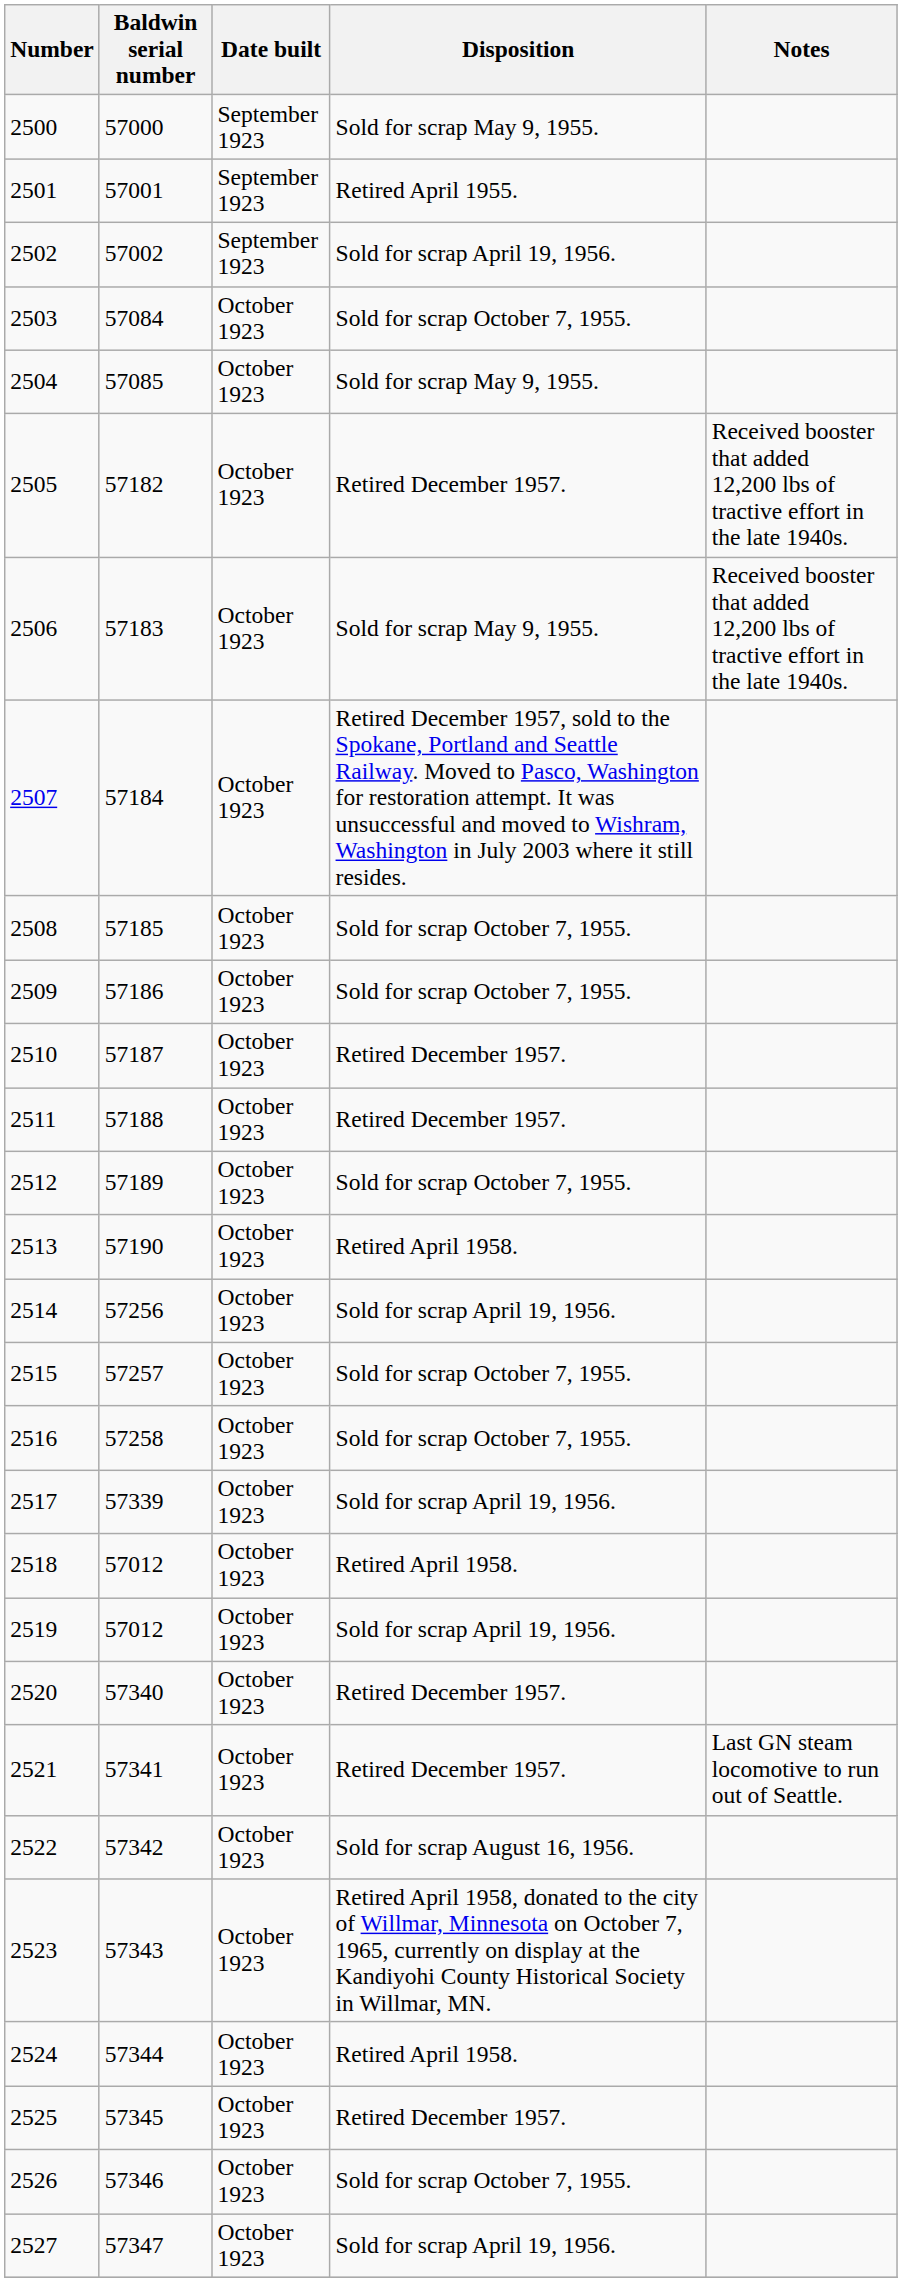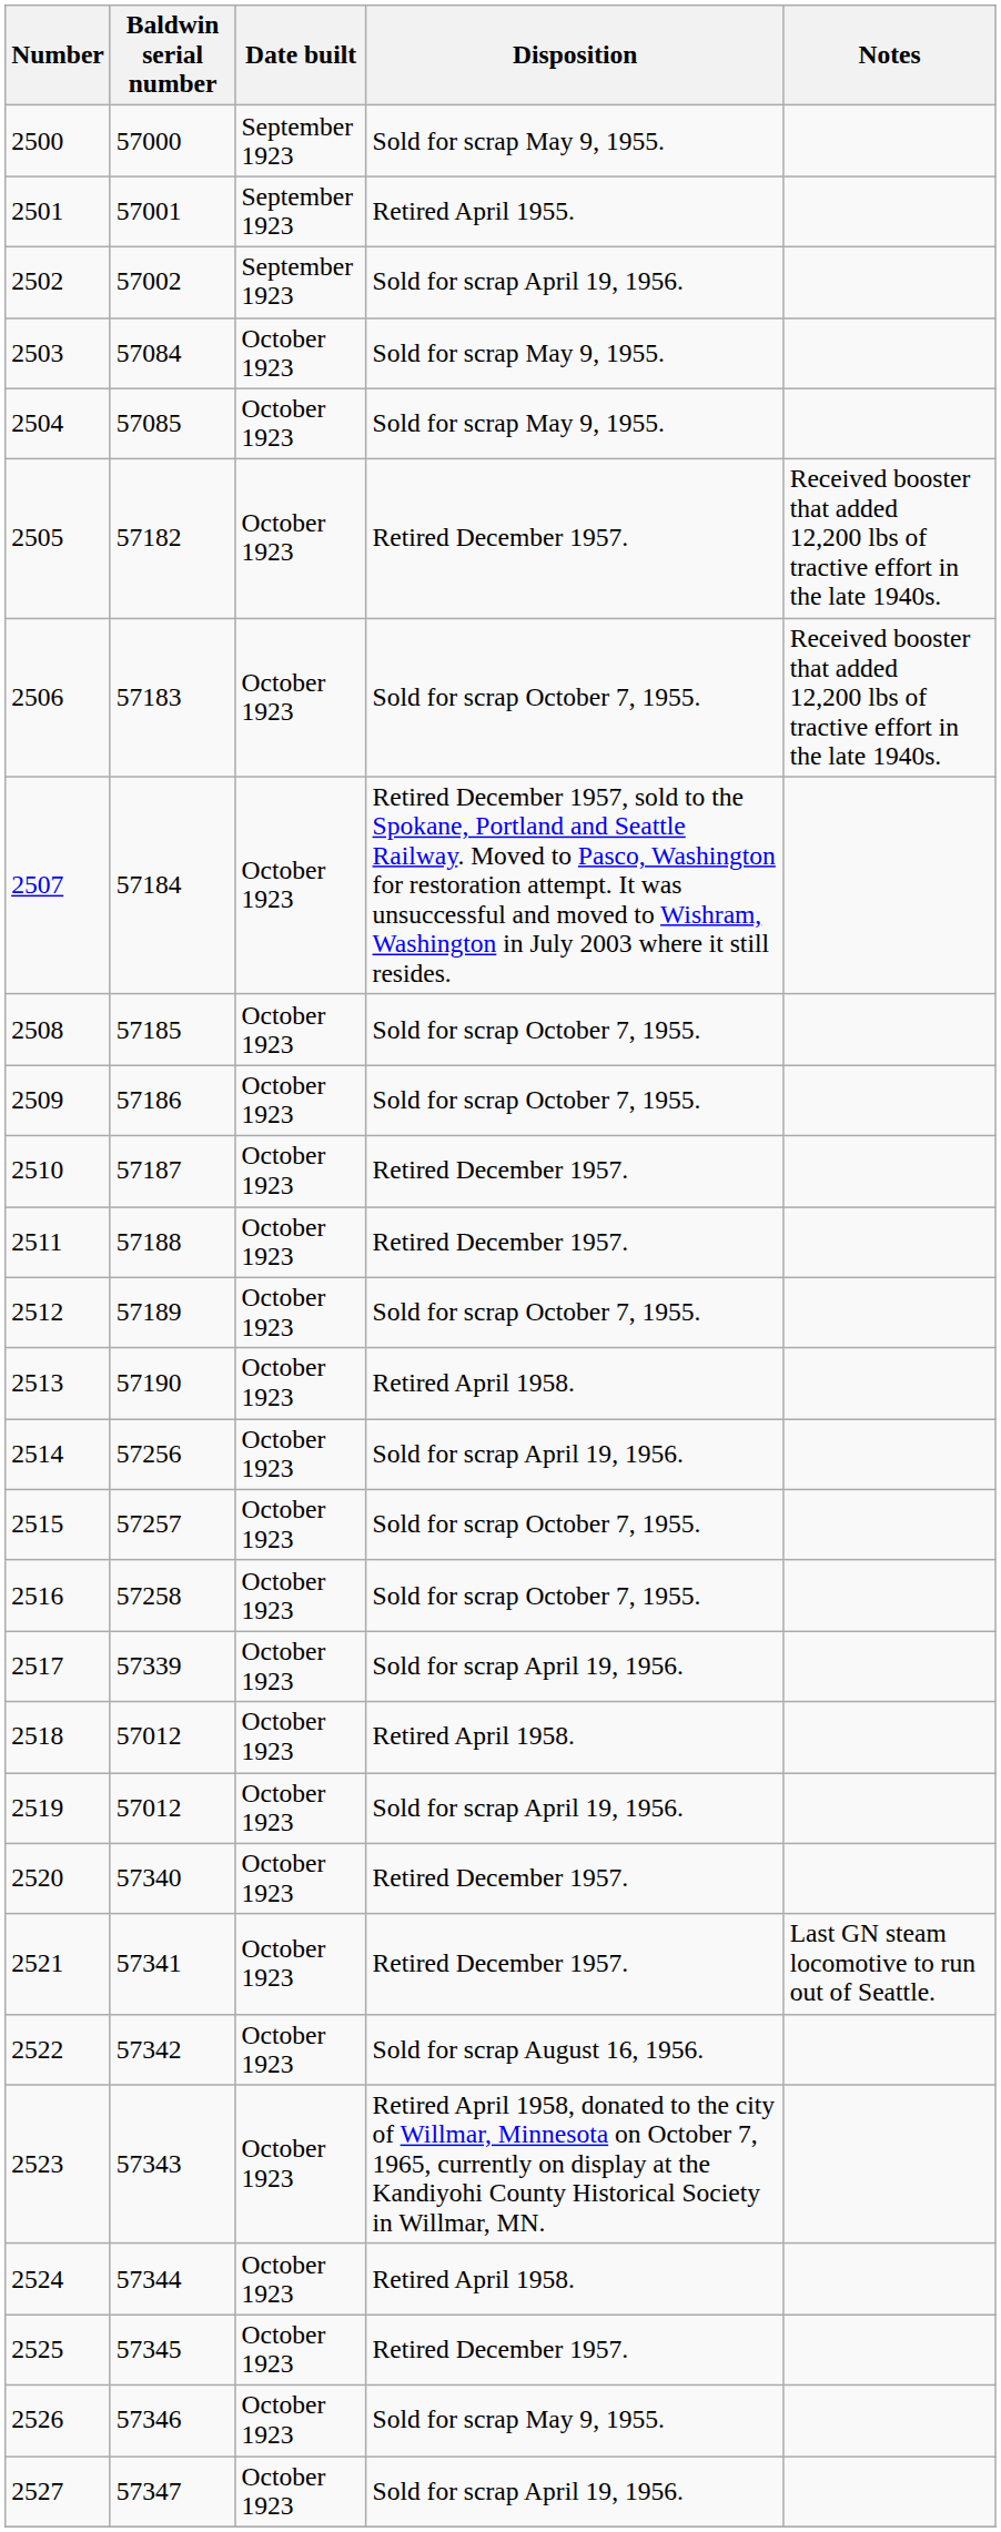 <table class="wikitable">
 <tr>
 <th>Number</th>
 <th>Baldwin serial number</th>
 <th>Date built</th>
 <th>Disposition</th>
 <th>Notes</th>
 </tr>
 <tr>
 <td>2500</td>
 <td>57000</td>
 <td>September 1923</td>
 <td>Sold for scrap May 9, 1955.</td>
 <td></td>
 </tr>
 <tr>
 <td>2501</td>
 <td>57001</td>
 <td>September 1923</td>
 <td>Retired April 1955.</td>
 <td></td>
 </tr>
 <tr>
 <td>2502</td>
 <td>57002</td>
 <td>September 1923</td>
 <td>Sold for scrap April 19, 1956.</td>
 <td></td>
 </tr>
 <tr>
 <td>2503</td>
 <td>57084</td>
 <td>October 1923</td>
-<td>Sold for scrap October 7, 1955.</td>
+<td>Sold for scrap May 9, 1955.</td>
 <td></td>
 </tr>
 <tr>
 <td>2504</td>
 <td>57085</td>
 <td>October 1923</td>
 <td>Sold for scrap May 9, 1955.</td>
 <td></td>
 </tr>
 <tr>
 <td>2505</td>
 <td>57182</td>
 <td>October 1923</td>
 <td>Retired December 1957.</td>
 <td>Received booster that added 12,200 lbs of tractive effort in the late 1940s.</td>
 </tr>
 <tr>
 <td>2506</td>
 <td>57183</td>
 <td>October 1923</td>
-<td>Sold for scrap May 9, 1955.</td>
+<td>Sold for scrap October 7, 1955.</td>
 <td>Received booster that added 12,200 lbs of tractive effort in the late 1940s.</td>
 </tr>
 <tr>
 <td><a href='#'>2507</a></td>
 <td>57184</td>
 <td>October 1923</td>
 <td>Retired December 1957, sold to the <a href='#'>Spokane, Portland and Seattle Railway</a>. Moved to <a href='#'>Pasco, Washington</a> for restoration attempt. It was unsuccessful and moved to <a href='#'>Wishram, Washington</a> in July 2003 where it still resides.</td>
 <td></td>
 </tr>
 <tr>
 <td>2508</td>
 <td>57185</td>
 <td>October 1923</td>
 <td>Sold for scrap October 7, 1955.</td>
 <td></td>
 </tr>
 <tr>
 <td>2509</td>
 <td>57186</td>
 <td>October 1923</td>
 <td>Sold for scrap October 7, 1955.</td>
 <td></td>
 </tr>
 <tr>
 <td>2510</td>
 <td>57187</td>
 <td>October 1923</td>
 <td>Retired December 1957.</td>
 <td></td>
 </tr>
 <tr>
 <td>2511</td>
 <td>57188</td>
 <td>October 1923</td>
 <td>Retired December 1957.</td>
 <td></td>
 </tr>
 <tr>
 <td>2512</td>
 <td>57189</td>
 <td>October 1923</td>
 <td>Sold for scrap October 7, 1955.</td>
 <td></td>
 </tr>
 <tr>
 <td>2513</td>
 <td>57190</td>
 <td>October 1923</td>
 <td>Retired April 1958.</td>
 <td></td>
 </tr>
 <tr>
 <td>2514</td>
 <td>57256</td>
 <td>October 1923</td>
 <td>Sold for scrap April 19, 1956.</td>
 <td></td>
 </tr>
 <tr>
 <td>2515</td>
 <td>57257</td>
 <td>October 1923</td>
 <td>Sold for scrap October 7, 1955.</td>
 <td></td>
 </tr>
 <tr>
 <td>2516</td>
 <td>57258</td>
 <td>October 1923</td>
 <td>Sold for scrap October 7, 1955.</td>
 <td></td>
 </tr>
 <tr>
 <td>2517</td>
 <td>57339</td>
 <td>October 1923</td>
 <td>Sold for scrap April 19, 1956.</td>
 <td></td>
 </tr>
 <tr>
 <td>2518</td>
 <td>57012</td>
 <td>October 1923</td>
 <td>Retired April 1958.</td>
 <td></td>
 </tr>
 <tr>
 <td>2519</td>
 <td>57012</td>
 <td>October 1923</td>
 <td>Sold for scrap April 19, 1956.</td>
 <td></td>
 </tr>
 <tr>
 <td>2520</td>
 <td>57340</td>
 <td>October 1923</td>
 <td>Retired December 1957.</td>
 <td></td>
 </tr>
 <tr>
 <td>2521</td>
 <td>57341</td>
 <td>October 1923</td>
 <td>Retired December 1957.</td>
 <td>Last GN steam locomotive to run out of Seattle.</td>
 </tr>
 <tr>
 <td>2522</td>
 <td>57342</td>
 <td>October 1923</td>
 <td>Sold for scrap August 16, 1956.</td>
 <td></td>
 </tr>
 <tr>
 <td>2523</td>
 <td>57343</td>
 <td>October 1923</td>
 <td>Retired April 1958, donated to the city of <a href='#'>Willmar, Minnesota</a> on October 7, 1965, currently on display at the Kandiyohi County Historical Society in Willmar, MN.</td>
 <td></td>
 </tr>
 <tr>
 <td>2524</td>
 <td>57344</td>
 <td>October 1923</td>
 <td>Retired April 1958.</td>
 <td></td>
 </tr>
 <tr>
 <td>2525</td>
 <td>57345</td>
 <td>October 1923</td>
 <td>Retired December 1957.</td>
 <td></td>
 </tr>
 <tr>
 <td>2526</td>
 <td>57346</td>
 <td>October 1923</td>
-<td>Sold for scrap October 7, 1955.</td>
+<td>Sold for scrap May 9, 1955.</td>
 <td></td>
 </tr>
 <tr>
 <td>2527</td>
 <td>57347</td>
 <td>October 1923</td>
 <td>Sold for scrap April 19, 1956.</td>
 <td></td>
 </tr>
 <tr>
 </tr>
 </table>
